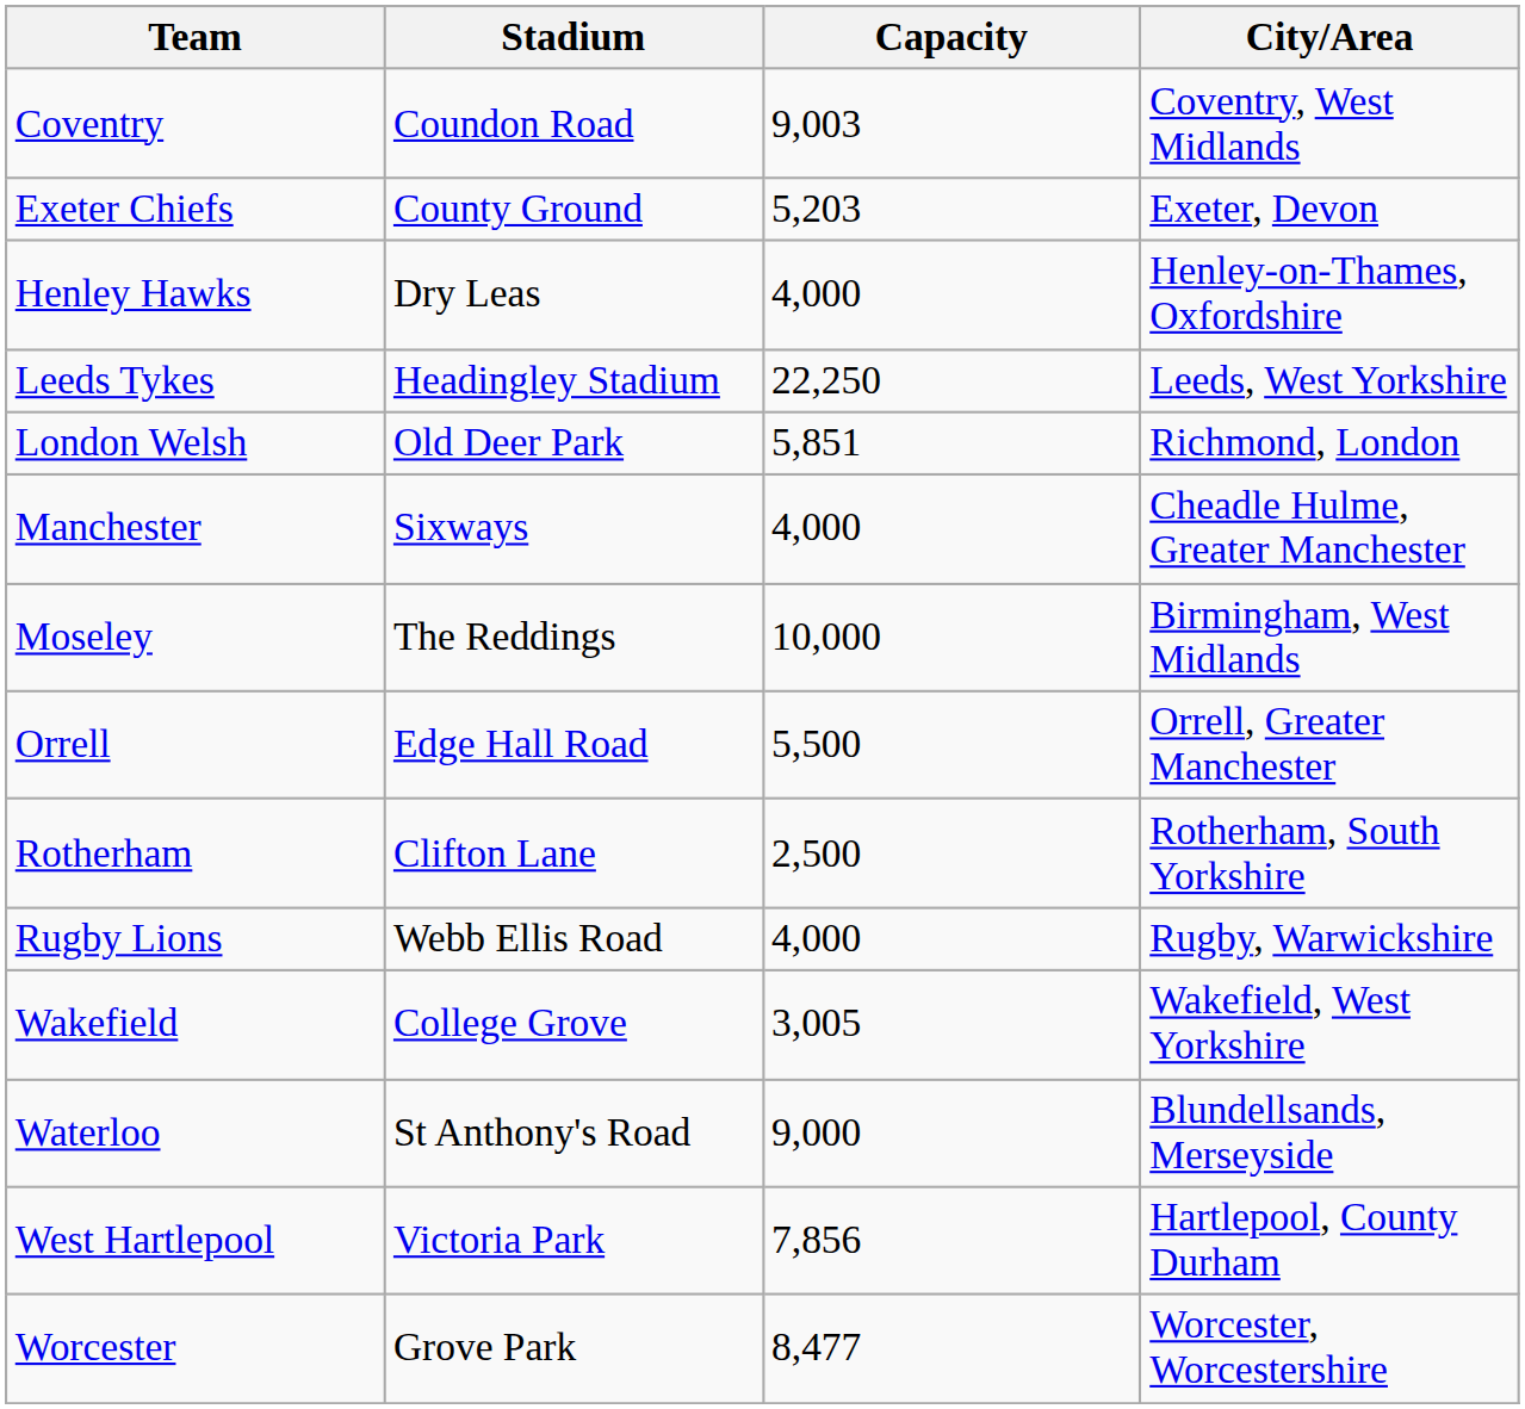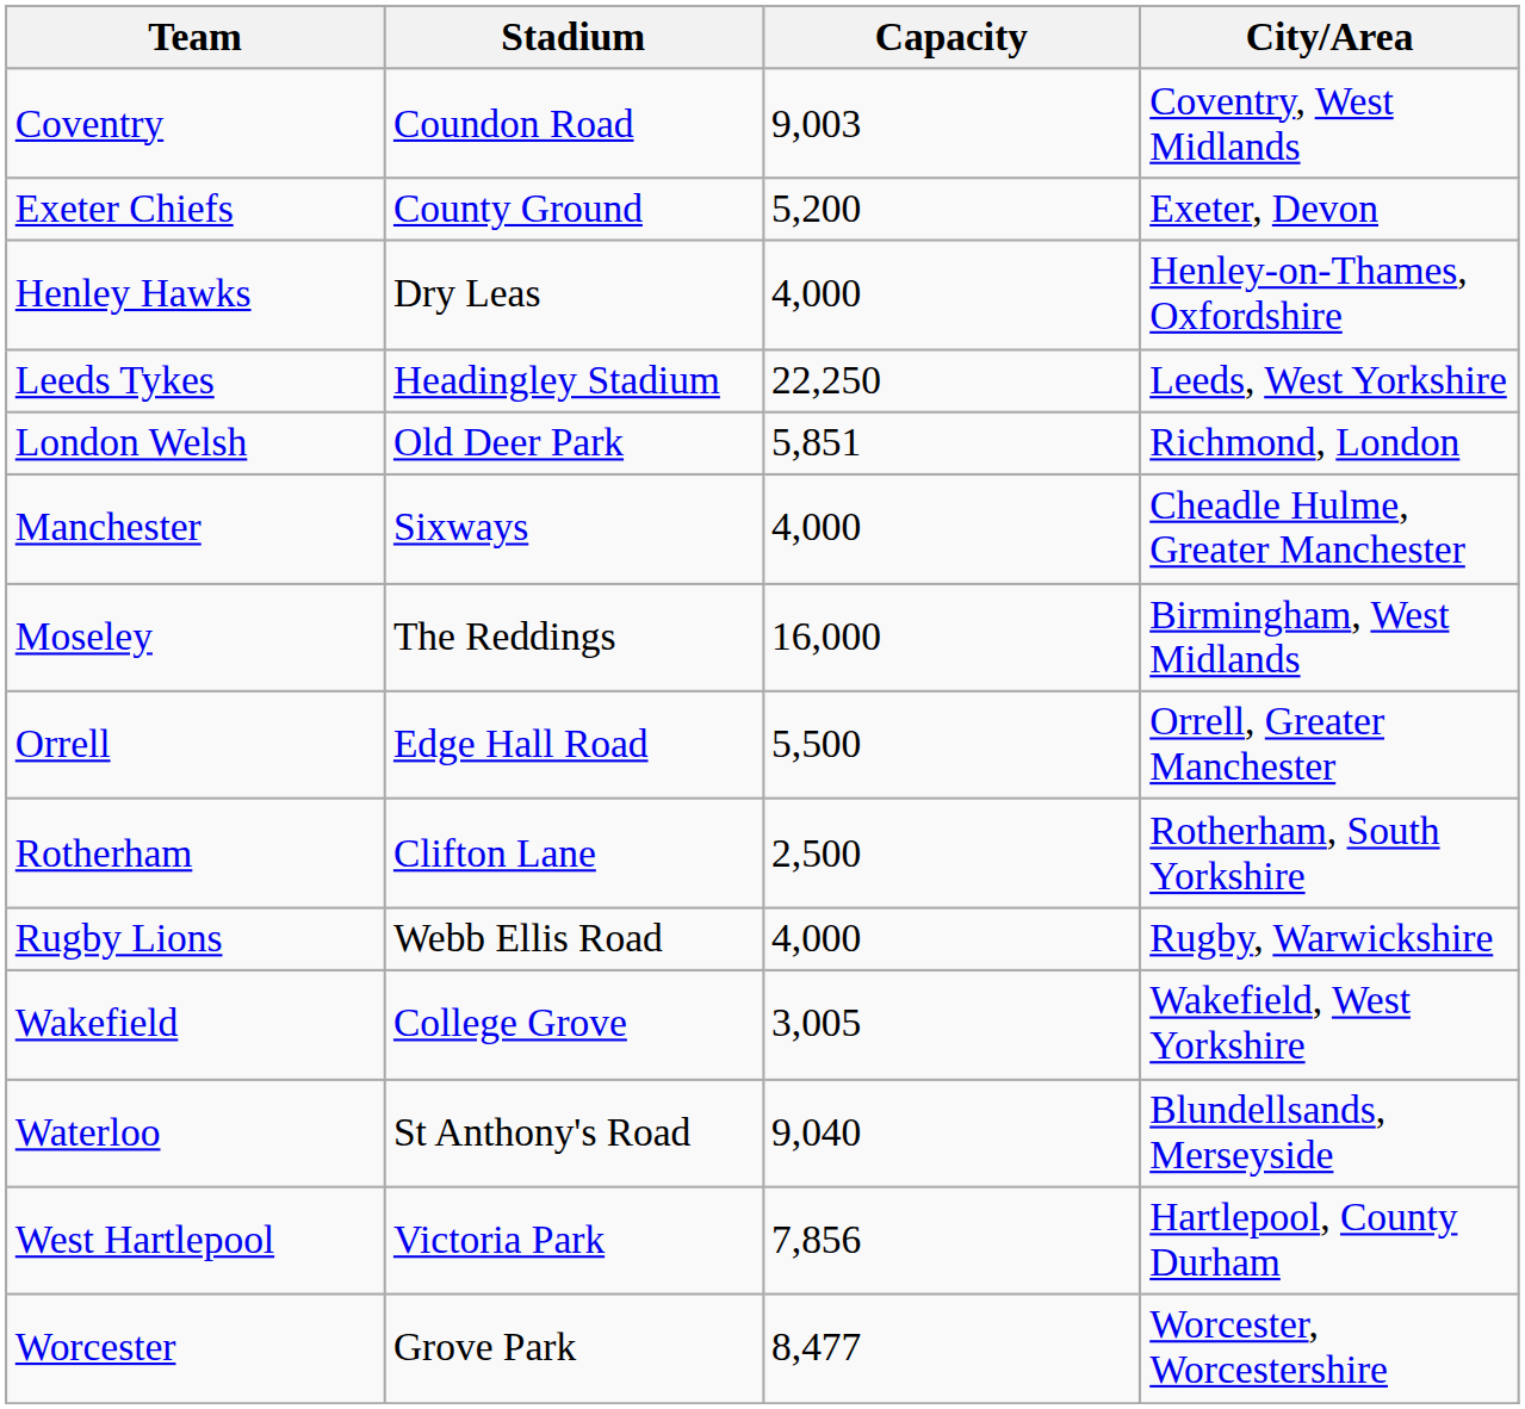 <table class="wikitable sortable">
 <tr>
 <th width=25%>Team</th>
 <th width=25%>Stadium</th>
 <th width=25%>Capacity</th>
 <th width=25%>City/Area</th>
 </tr>
 <tr>
 <td><a href='#'>Coventry</a></td>
 <td><a href='#'>Coundon Road</a></td>
 <td>9,003</td>
 <td><a href='#'>Coventry</a>, <a href='#'>West Midlands</a></td>
 </tr>
 <tr>
 <td><a href='#'>Exeter Chiefs</a></td>
 <td><a href='#'>County Ground</a></td>
-<td>5,203</td>
+<td>5,200</td>
 <td><a href='#'>Exeter</a>, <a href='#'>Devon</a></td>
 </tr>
 <tr>
 <td><a href='#'>Henley Hawks</a></td>
 <td>Dry Leas</td>
 <td>4,000</td>
 <td><a href='#'>Henley-on-Thames</a>, <a href='#'>Oxfordshire</a></td>
 </tr>
 <tr>
 <td><a href='#'>Leeds Tykes</a></td>
 <td><a href='#'>Headingley Stadium</a></td>
 <td>22,250</td>
 <td><a href='#'>Leeds</a>, <a href='#'>West Yorkshire</a></td>
 </tr>
 <tr>
 <td><a href='#'>London Welsh</a></td>
 <td><a href='#'>Old Deer Park</a></td>
 <td>5,851</td>
 <td><a href='#'>Richmond</a>, <a href='#'>London</a></td>
 </tr>
 <tr>
 <td><a href='#'>Manchester</a></td>
 <td><a href='#'>Sixways</a></td>
 <td>4,000</td>
 <td><a href='#'>Cheadle Hulme</a>, <a href='#'>Greater Manchester</a></td>
 </tr>
 <tr>
 <td><a href='#'>Moseley</a></td>
 <td>The Reddings</td>
-<td>10,000</td>
+<td>16,000</td>
 <td><a href='#'>Birmingham</a>, <a href='#'>West Midlands</a></td>
 </tr>
 <tr>
 <td><a href='#'>Orrell</a></td>
 <td><a href='#'>Edge Hall Road</a></td>
 <td>5,500</td>
 <td><a href='#'>Orrell</a>, <a href='#'>Greater Manchester</a></td>
 </tr>
 <tr>
 <td><a href='#'>Rotherham</a></td>
 <td><a href='#'>Clifton Lane</a></td>
 <td>2,500</td>
 <td><a href='#'>Rotherham</a>, <a href='#'>South Yorkshire</a></td>
 </tr>
 <tr>
 <td><a href='#'>Rugby Lions</a></td>
 <td>Webb Ellis Road</td>
 <td>4,000</td>
 <td><a href='#'>Rugby</a>, <a href='#'>Warwickshire</a></td>
 </tr>
 <tr>
 <td><a href='#'>Wakefield</a></td>
 <td><a href='#'>College Grove</a></td>
 <td>3,005</td>
 <td><a href='#'>Wakefield</a>, <a href='#'>West Yorkshire</a></td>
 </tr>
 <tr>
 <td><a href='#'>Waterloo</a></td>
 <td>St Anthony's Road</td>
-<td>9,000</td>
+<td>9,040</td>
 <td><a href='#'>Blundellsands</a>, <a href='#'>Merseyside</a></td>
 </tr>
 <tr>
 <td><a href='#'>West Hartlepool</a></td>
 <td><a href='#'>Victoria Park</a></td>
 <td>7,856</td>
 <td><a href='#'>Hartlepool</a>, <a href='#'>County Durham</a></td>
 </tr>
 <tr>
 <td><a href='#'>Worcester</a></td>
 <td>Grove Park</td>
 <td>8,477</td>
 <td><a href='#'>Worcester</a>, <a href='#'>Worcestershire</a></td>
 </tr>
 <tr>
 </tr>
 </table>
